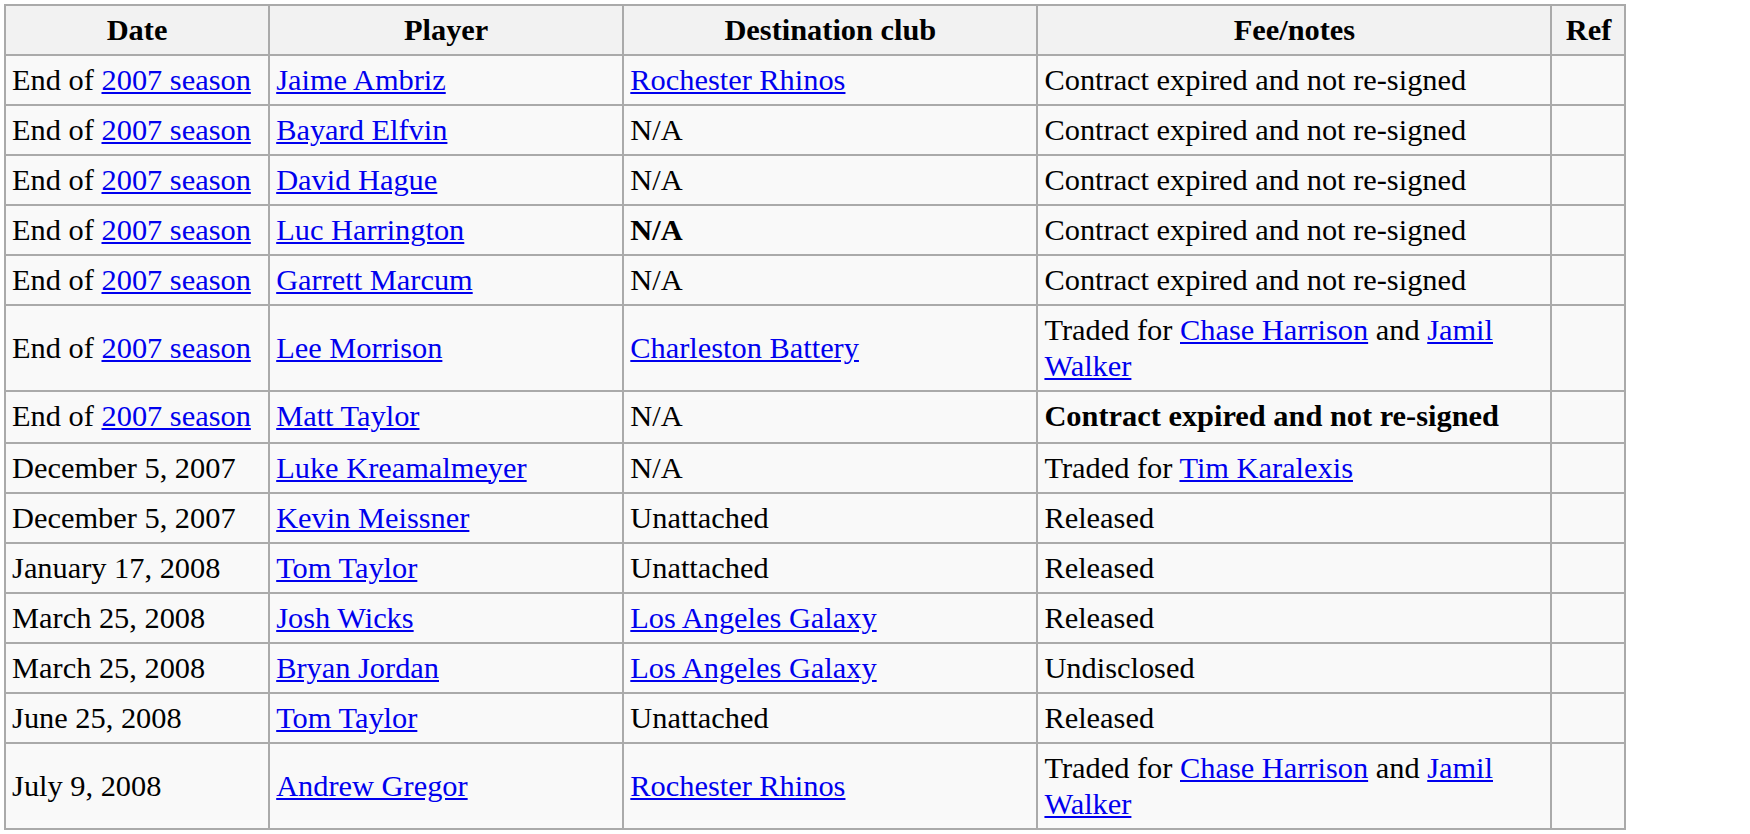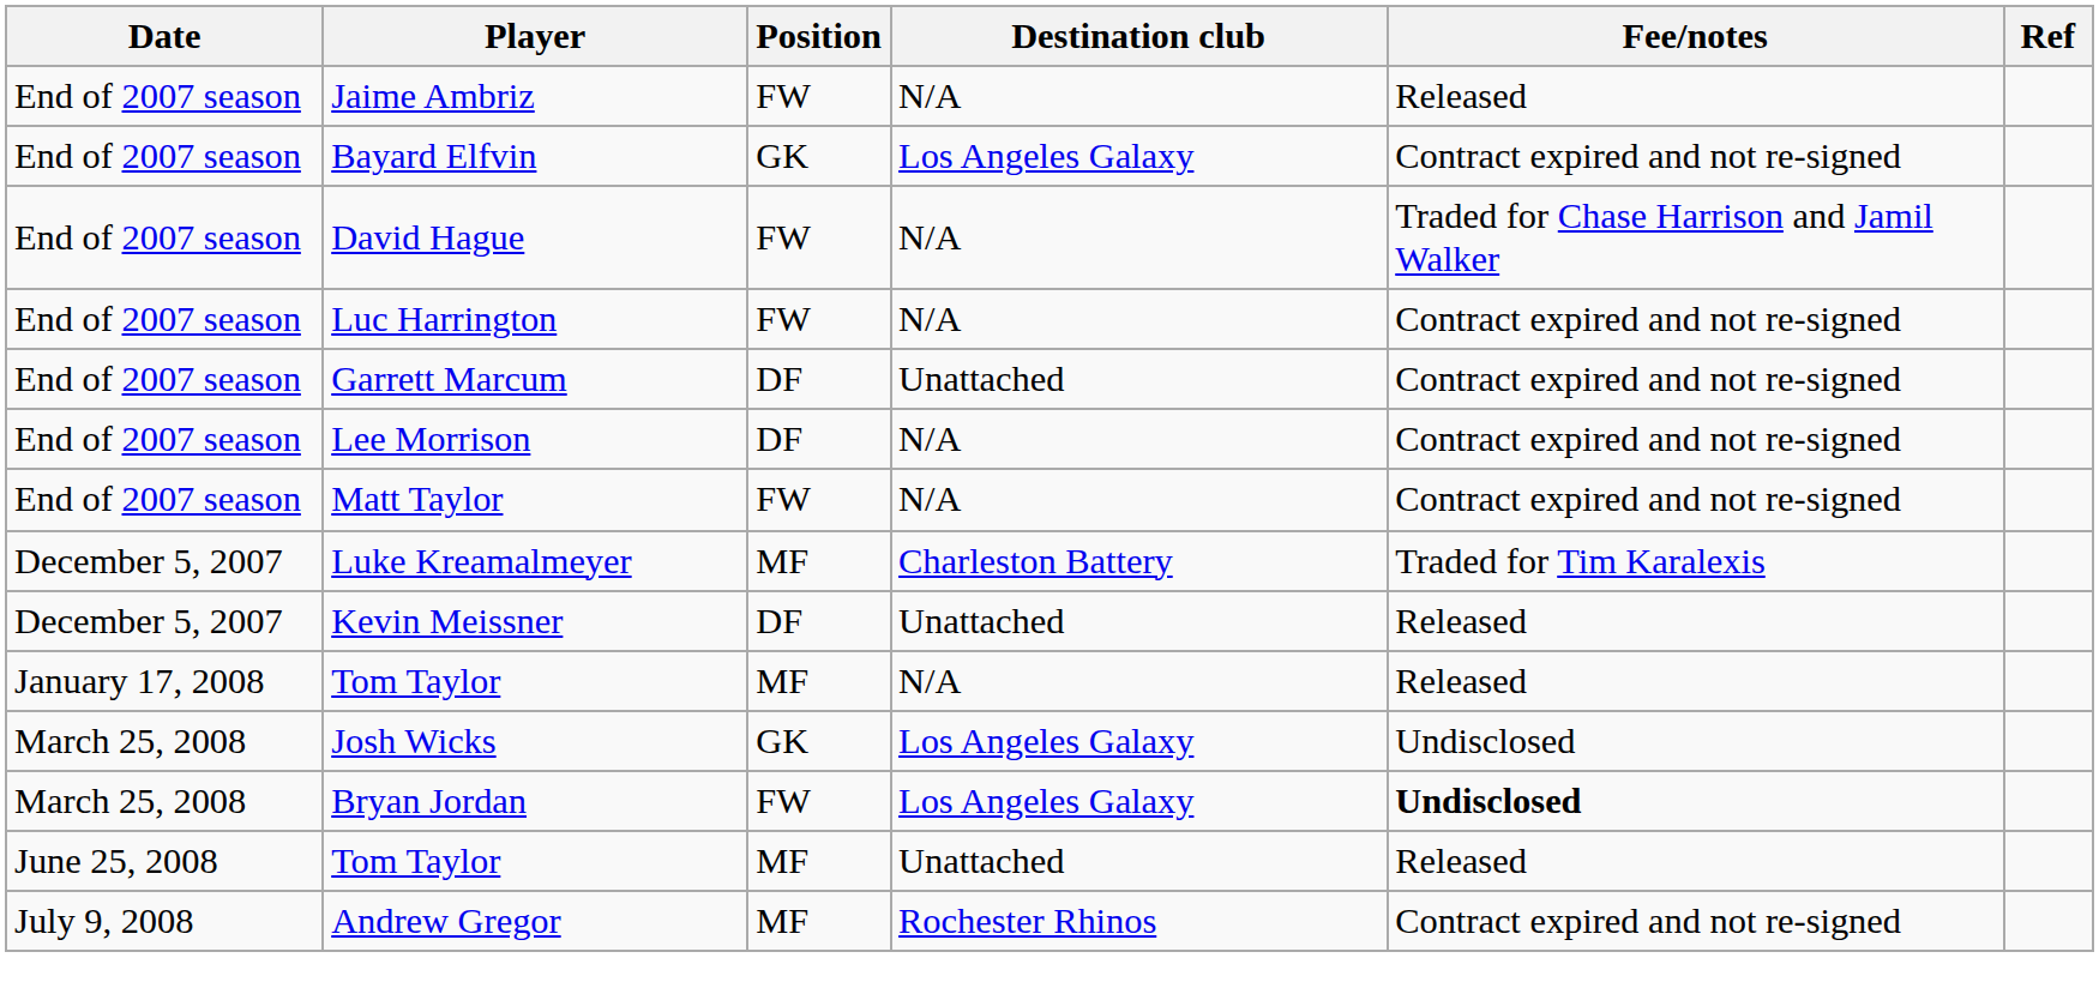 <table class="wikitable" style="font-size:95%;">
 <tr>
 <th width=125px>Date</th>
 <th width=170px>Player</th>
+<th width=50px>Position</th>
 <th width=200px>Destination club</th>
 <th width=250px>Fee/notes</th>
 <th width=30px>Ref</th>
 </tr>
 <tr>
 <td>End of <a href='#'>2007 season</a></td>
 <td> <a href='#'>Jaime Ambriz</a></td>
-<td> <a href='#'>Rochester Rhinos</a></td>
+<td>FW</td>
+<td>N/A</td>
+<td>Released</td>
+<td></td>
+</tr>
+<tr>
+<td>End of <a href='#'>2007 season</a></td>
+<td> <a href='#'>Bayard Elfvin</a></td>
+<td>GK</td>
+<td> <a href='#'>Los Angeles Galaxy</a></td>
 <td>Contract expired and not re-signed</td>
 <td></td>
 </tr>
 <tr>
 <td>End of <a href='#'>2007 season</a></td>
-<td> <a href='#'>Bayard Elfvin</a></td>
+<td> <a href='#'>David Hague</a></td>
+<td>FW</td>
+<td>N/A</td>
+<td>Traded for <a href='#'>Chase Harrison</a> and <a href='#'>Jamil Walker</a></td>
+<td></td>
+</tr>
+<tr>
+<td>End of <a href='#'>2007 season</a></td>
+<td> <a href='#'>Luc Harrington</a></td>
+<td>FW</td>
 <td>N/A</td>
 <td>Contract expired and not re-signed</td>
 <td></td>
 </tr>
 <tr>
 <td>End of <a href='#'>2007 season</a></td>
-<td> <a href='#'>David Hague</a></td>
+<td> <a href='#'>Garrett Marcum</a></td>
+<td>DF</td>
+<td>Unattached</td>
+<td>Contract expired and not re-signed</td>
+<td></td>
+</tr>
+<tr>
+<td>End of <a href='#'>2007 season</a></td>
+<td> <a href='#'>Lee Morrison</a></td>
+<td>DF</td>
 <td>N/A</td>
 <td>Contract expired and not re-signed</td>
 <td></td>
 </tr>
 <tr>
 <td>End of <a href='#'>2007 season</a></td>
-<td> <a href='#'>Luc Harrington</a></td>
-<td><strong>N/A</strong></td>
-<td>Contract expired and not re-signed</td>
-<td></td>
-</tr>
-<tr>
-<td>End of <a href='#'>2007 season</a></td>
-<td> <a href='#'>Garrett Marcum</a></td>
+<td> <a href='#'>Matt Taylor</a></td>
+<td>FW</td>
 <td>N/A</td>
 <td>Contract expired and not re-signed</td>
 <td></td>
 </tr>
 <tr>
-<td>End of <a href='#'>2007 season</a></td>
-<td> <a href='#'>Lee Morrison</a></td>
-<td> <a href='#'>Charleston Battery</a></td>
-<td>Traded for <a href='#'>Chase Harrison</a> and <a href='#'>Jamil Walker</a></td>
-<td></td>
-</tr>
-<tr>
-<td>End of <a href='#'>2007 season</a></td>
-<td> <a href='#'>Matt Taylor</a></td>
-<td>N/A</td>
-<td><strong>Contract expired and not re-signed</strong></td>
-<td></td>
-</tr>
-<tr>
 <td>December 5, 2007</td>
 <td> <a href='#'>Luke Kreamalmeyer</a></td>
-<td>N/A</td>
+<td>MF</td>
+<td> <a href='#'>Charleston Battery</a></td>
 <td>Traded for <a href='#'>Tim Karalexis</a></td>
 <td></td>
 </tr>
 <tr>
 <td>December 5, 2007</td>
 <td> <a href='#'>Kevin Meissner</a></td>
+<td>DF</td>
 <td>Unattached</td>
 <td>Released</td>
 <td></td>
 </tr>
 <tr>
 <td>January 17, 2008</td>
 <td> <a href='#'>Tom Taylor</a></td>
-<td>Unattached</td>
+<td>MF</td>
+<td>N/A</td>
 <td>Released</td>
 <td></td>
 </tr>
 <tr>
 <td>March 25, 2008</td>
 <td> <a href='#'>Josh Wicks</a></td>
+<td>GK</td>
 <td> <a href='#'>Los Angeles Galaxy</a></td>
-<td>Released</td>
+<td>Undisclosed</td>
 <td></td>
 </tr>
 <tr>
 <td>March 25, 2008</td>
 <td> <a href='#'>Bryan Jordan</a></td>
+<td>FW</td>
 <td> <a href='#'>Los Angeles Galaxy</a></td>
-<td>Undisclosed</td>
+<td><strong>Undisclosed</strong></td>
 <td></td>
 </tr>
 <tr>
 <td>June 25, 2008</td>
 <td> <a href='#'>Tom Taylor</a></td>
+<td>MF</td>
 <td>Unattached</td>
 <td>Released</td>
 <td></td>
 </tr>
 <tr>
 <td>July 9, 2008</td>
 <td> <a href='#'>Andrew Gregor</a></td>
+<td>MF</td>
 <td> <a href='#'>Rochester Rhinos</a></td>
-<td>Traded for <a href='#'>Chase Harrison</a> and <a href='#'>Jamil Walker</a></td>
+<td>Contract expired and not re-signed</td>
 <td></td>
 </tr>
 </table>
